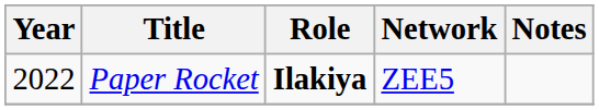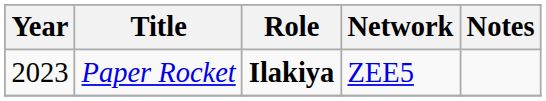 <table class="wikitable">
 <tr>
 <th>Year</th>
 <th>Title</th>
 <th>Role</th>
 <th>Network</th>
 <th>Notes</th>
 </tr>
 <tr>
-<td>2022</td>
+<td>2023</td>
 <td><em><a href='#'>Paper Rocket</a></em></td>
 <td><strong>Ilakiya</strong></td>
 <td><a href='#'>ZEE5</a></td>
 <td></td>
 </tr>
 <tr>
 </tr>
 </table>
